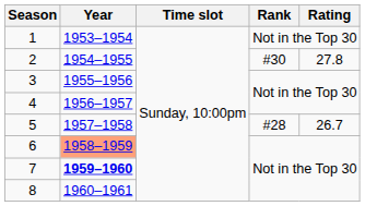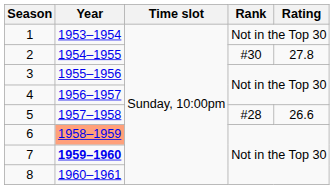 <table class="wikitable" style="text-align:center">
 <tr>
 <th style="text-align:center;"><strong>Season</strong></th>
 <th style="text-align:center;"><strong>Year</strong></th>
 <th style="text-align:center;"><strong>Time slot</strong></th>
 <th style="text-align:center;"><strong>Rank</strong></th>
 <th style="text-align:center;"><strong>Rating</strong></th>
 </tr>
 <tr>
 <td>1</td>
 <td><a href='#'>1953–1954</a></td>
 <td rowspan="8">Sunday, 10:00pm</td>
 <td colspan="2">Not in the Top 30</td>
 </tr>
 <tr>
 <td>2</td>
 <td><a href='#'>1954–1955</a></td>
 <td>#30</td>
 <td>27.8</td>
 </tr>
 <tr>
 <td>3</td>
 <td><a href='#'>1955–1956</a></td>
 <td rowspan="2" colspan="2">Not in the Top 30</td>
 </tr>
 <tr>
 <td>4</td>
 <td><a href='#'>1956–1957</a></td>
 </tr>
 <tr>
 <td>5</td>
 <td><a href='#'>1957–1958</a></td>
 <td>#28</td>
-<td>26.7</td>
+<td>26.6</td>
 </tr>
 <tr>
 <td>6</td>
 <td style="background: lightsalmon;"><a href='#'>1958–1959</a></td>
 <td colspan="2" rowspan="3">Not in the Top 30</td>
 </tr>
 <tr>
 <td>7</td>
 <td><strong><a href='#'>1959–1960</a></strong></td>
 </tr>
 <tr>
 <td>8</td>
 <td><a href='#'>1960–1961</a></td>
 </tr>
 </table>
